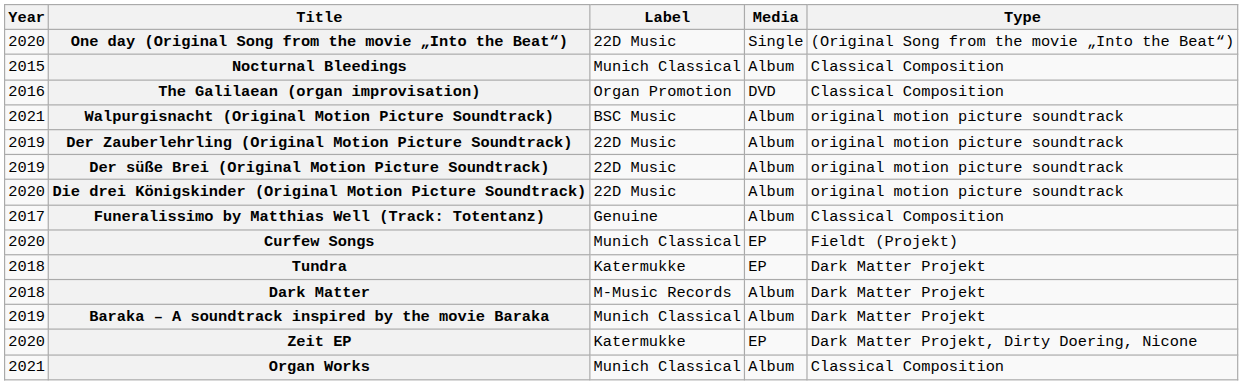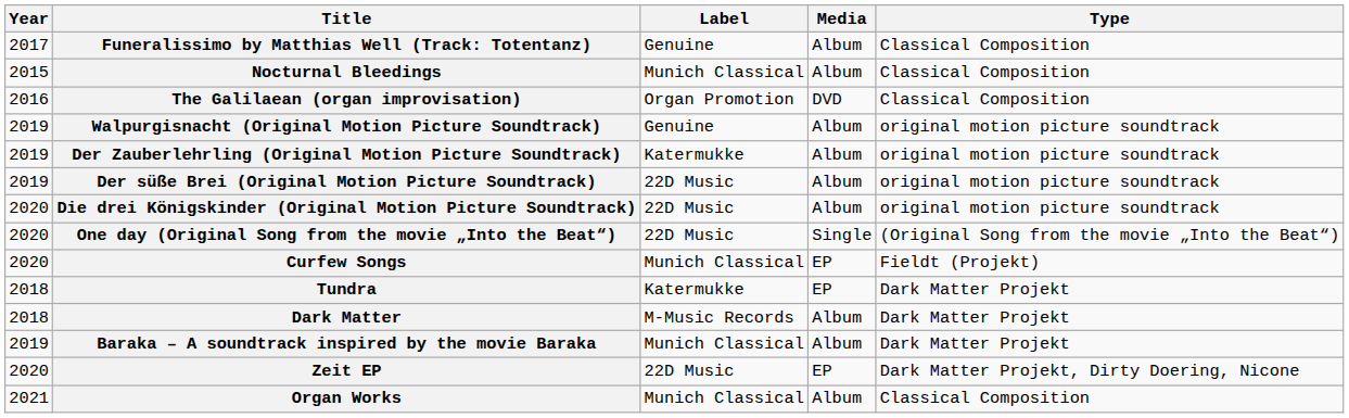 <table class="wikitable sortable">
 <tr>
 <th>Year</th>
 <th>Title</th>
 <th>Label</th>
 <th>Media</th>
 <th>Type</th>
 </tr>
 <tr>
-<td>2020</td>
-<th>One day (Original Song from the movie „Into the Beat“)</th>
-<td>22D Music</td>
-<td>Single</td>
-<td>(Original Song from the movie „Into the Beat“)</td>
+<td>2017</td>
+<th>Funeralissimo by Matthias Well (Track: Totentanz)</th>
+<td>Genuine</td>
+<td>Album</td>
+<td>Classical Composition</td>
 </tr>
 <tr>
 <td>2015</td>
 <th>Nocturnal Bleedings</th>
 <td>Munich Classical</td>
 <td>Album</td>
 <td>Classical Composition</td>
 </tr>
 <tr>
 <td>2016</td>
 <th>The Galilaean (organ improvisation)</th>
 <td>Organ Promotion</td>
 <td>DVD</td>
 <td>Classical Composition</td>
 </tr>
 <tr>
-<td>2021</td>
+<td>2019</td>
 <th>Walpurgisnacht (Original Motion Picture Soundtrack)</th>
-<td>BSC Music</td>
+<td>Genuine</td>
 <td>Album</td>
 <td>original motion picture soundtrack</td>
 </tr>
 <tr>
 <td>2019</td>
 <th>Der Zauberlehrling (Original Motion Picture Soundtrack)</th>
-<td>22D Music</td>
+<td>Katermukke</td>
 <td>Album</td>
 <td>original motion picture soundtrack</td>
 </tr>
 <tr>
 <td>2019</td>
 <th>Der süße Brei (Original Motion Picture Soundtrack)</th>
 <td>22D Music</td>
 <td>Album</td>
 <td>original motion picture soundtrack</td>
 </tr>
 <tr>
 <td>2020</td>
 <th>Die drei Königskinder (Original Motion Picture Soundtrack)</th>
 <td>22D Music</td>
 <td>Album</td>
 <td>original motion picture soundtrack</td>
 </tr>
 <tr>
-<td>2017</td>
-<th>Funeralissimo by Matthias Well (Track: Totentanz)</th>
-<td>Genuine</td>
-<td>Album</td>
-<td>Classical Composition</td>
+<td>2020</td>
+<th>One day (Original Song from the movie „Into the Beat“)</th>
+<td>22D Music</td>
+<td>Single</td>
+<td>(Original Song from the movie „Into the Beat“)</td>
 </tr>
 <tr>
 <td>2020</td>
 <th>Curfew Songs</th>
 <td>Munich Classical</td>
 <td>EP</td>
 <td>Fieldt (Projekt)</td>
 </tr>
 <tr>
 <td>2018</td>
 <th>Tundra</th>
 <td>Katermukke</td>
 <td>EP</td>
 <td>Dark Matter Projekt</td>
 </tr>
 <tr>
 <td>2018</td>
 <th>Dark Matter</th>
 <td>M-Music Records</td>
 <td>Album</td>
 <td>Dark Matter Projekt</td>
 </tr>
 <tr>
 <td>2019</td>
 <th>Baraka – A soundtrack inspired by the movie Baraka</th>
 <td>Munich Classical</td>
 <td>Album</td>
 <td>Dark Matter Projekt</td>
 </tr>
 <tr>
 <td>2020</td>
 <th>Zeit EP</th>
-<td>Katermukke</td>
+<td>22D Music</td>
 <td>EP</td>
 <td>Dark Matter Projekt, Dirty Doering, Nicone</td>
 </tr>
 <tr>
 <td>2021</td>
 <th>Organ Works</th>
 <td>Munich Classical</td>
 <td>Album</td>
 <td>Classical Composition</td>
 </tr>
 </table>
